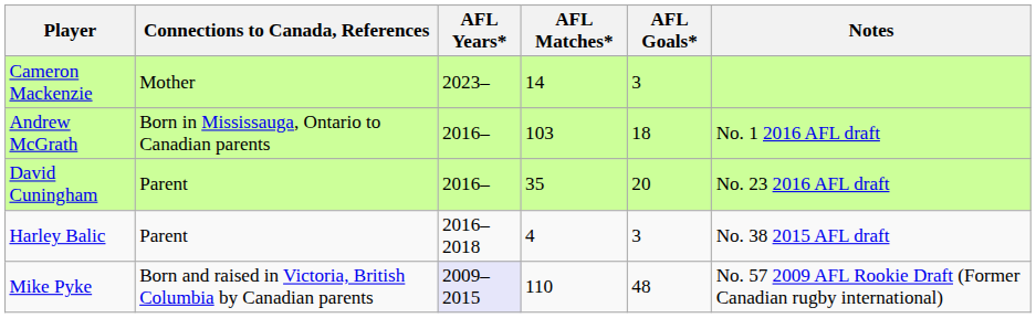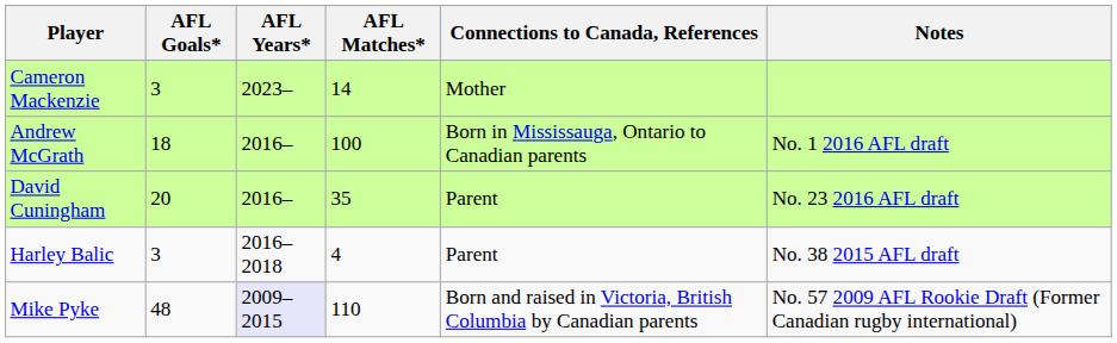 <table class="wikitable sortable">
 <tr>
 <th>Player</th>
-<th>Connections to Canada, References</th>
+<th>AFL Goals*</th>
 <th>AFL Years*</th>
 <th>AFL Matches*</th>
-<th>AFL Goals*</th>
+<th>Connections to Canada, References</th>
 <th>Notes</th>
 </tr>
 <tr bgcolor="#CCFF99">
 <td><a href='#'>Cameron Mackenzie</a></td>
-<td>Mother</td>
+<td>3</td>
 <td>2023–</td>
 <td>14</td>
-<td>3</td>
+<td>Mother</td>
 <td></td>
 </tr>
 <tr style="background:#cf9;">
 <td><a href='#'>Andrew McGrath</a></td>
+<td>18</td>
+<td>2016–</td>
+<td>100</td>
 <td>Born in <a href='#'>Mississauga</a>, Ontario to Canadian parents</td>
-<td>2016–</td>
-<td>103</td>
-<td>18</td>
 <td>No. 1 <a href='#'>2016 AFL draft</a></td>
 </tr>
 <tr style="background:#cf9;">
 <td><a href='#'>David Cuningham</a></td>
-<td>Parent</td>
+<td>20</td>
 <td>2016–</td>
 <td>35</td>
-<td>20</td>
+<td>Parent</td>
 <td>No. 23 <a href='#'>2016 AFL draft</a></td>
 </tr>
 <tr>
 <td><a href='#'>Harley Balic</a></td>
-<td>Parent</td>
+<td>3</td>
 <td>2016–2018</td>
 <td>4</td>
-<td>3</td>
+<td>Parent</td>
 <td>No. 38 <a href='#'>2015 AFL draft</a></td>
 </tr>
 <tr>
 <td><a href='#'>Mike Pyke</a></td>
-<td>Born and raised in <a href='#'>Victoria, British Columbia</a> by Canadian parents</td>
+<td>48</td>
 <td style="background: lavender;">2009–2015</td>
 <td>110</td>
-<td>48</td>
+<td>Born and raised in <a href='#'>Victoria, British Columbia</a> by Canadian parents</td>
 <td>No. 57 <a href='#'>2009 AFL Rookie Draft</a> (Former Canadian rugby international)</td>
 </tr>
 </table>
